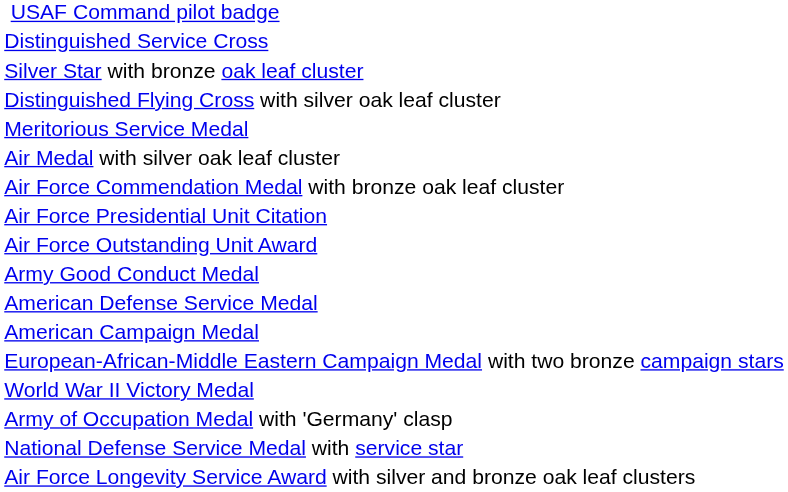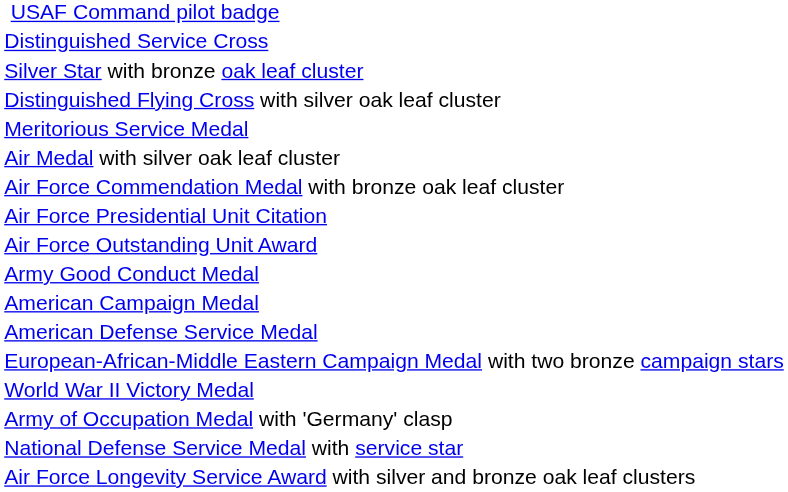 <table>
 <tr>
 <td colspan="2">  <a href='#'>USAF Command pilot badge</a></td>
 </tr>
 <tr>
 <td></td>
 <td><a href='#'>Distinguished Service Cross</a></td>
 </tr>
 <tr>
 <td></td>
 <td><a href='#'>Silver Star</a> with bronze <a href='#'>oak leaf cluster</a></td>
 </tr>
 <tr>
 <td></td>
 <td><a href='#'>Distinguished Flying Cross</a> with silver oak leaf cluster</td>
 </tr>
 <tr>
 <td></td>
 <td><a href='#'>Meritorious Service Medal</a></td>
 </tr>
 <tr>
 <td></td>
 <td><a href='#'>Air Medal</a> with silver oak leaf cluster</td>
 </tr>
 <tr>
 <td></td>
 <td><a href='#'>Air Force Commendation Medal</a> with bronze oak leaf cluster</td>
 </tr>
 <tr>
 <td></td>
 <td><a href='#'>Air Force Presidential Unit Citation</a></td>
 </tr>
 <tr>
 <td></td>
 <td><a href='#'>Air Force Outstanding Unit Award</a></td>
 </tr>
 <tr>
 <td></td>
 <td><a href='#'>Army Good Conduct Medal</a></td>
 </tr>
 <tr>
 <td></td>
-<td><a href='#'>American Defense Service Medal</a></td>
+<td><a href='#'>American Campaign Medal</a></td>
 </tr>
 <tr>
 <td></td>
-<td><a href='#'>American Campaign Medal</a></td>
+<td><a href='#'>American Defense Service Medal</a></td>
 </tr>
 <tr>
 <td></td>
 <td><a href='#'>European-African-Middle Eastern Campaign Medal</a> with two bronze <a href='#'>campaign stars</a></td>
 </tr>
 <tr>
 <td></td>
 <td><a href='#'>World War II Victory Medal</a></td>
 </tr>
 <tr>
 <td></td>
 <td><a href='#'>Army of Occupation Medal</a> with 'Germany' clasp</td>
 </tr>
 <tr>
 <td></td>
 <td><a href='#'>National Defense Service Medal</a> with <a href='#'>service star</a></td>
 </tr>
 <tr>
 <td></td>
 <td><a href='#'>Air Force Longevity Service Award</a> with silver and bronze oak leaf clusters</td>
 </tr>
 </table>
